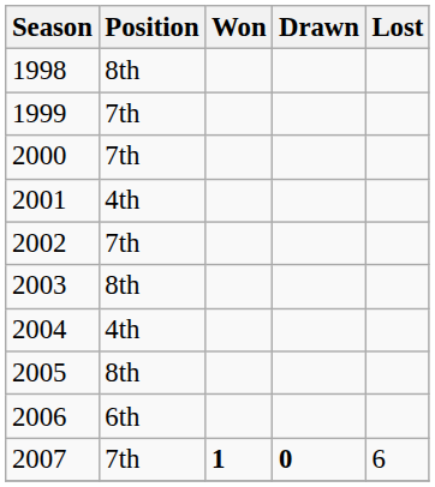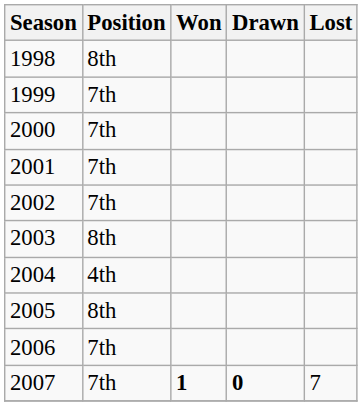 <table class="wikitable collapsible">
 <tr>
 <th>Season</th>
 <th>Position</th>
 <th>Won</th>
 <th>Drawn</th>
 <th>Lost</th>
 </tr>
 <tr>
 <td>1998</td>
 <td>8th</td>
 <td></td>
 <td></td>
 <td></td>
 </tr>
 <tr>
 <td>1999</td>
 <td>7th</td>
 <td></td>
 <td></td>
 <td></td>
 </tr>
 <tr>
 <td>2000</td>
 <td>7th</td>
 <td></td>
 <td></td>
 <td></td>
 </tr>
 <tr>
 <td>2001</td>
-<td>4th</td>
+<td>7th</td>
 <td></td>
 <td></td>
 <td></td>
 </tr>
 <tr>
 <td>2002</td>
 <td>7th</td>
 <td></td>
 <td></td>
 <td></td>
 </tr>
 <tr>
 <td>2003</td>
 <td>8th</td>
 <td></td>
 <td></td>
 <td></td>
 </tr>
 <tr>
 <td>2004</td>
 <td>4th</td>
 <td></td>
 <td></td>
 <td></td>
 </tr>
 <tr>
 <td>2005</td>
 <td>8th</td>
 <td></td>
 <td></td>
 <td></td>
 </tr>
 <tr>
 <td>2006</td>
-<td>6th</td>
+<td>7th</td>
 <td></td>
 <td></td>
 <td></td>
 </tr>
 <tr>
 <td>2007</td>
 <td>7th</td>
 <td><strong>1</strong></td>
 <td><strong>0</strong></td>
-<td>6</td>
+<td>7</td>
 </tr>
 <tr>
 </tr>
 </table>
